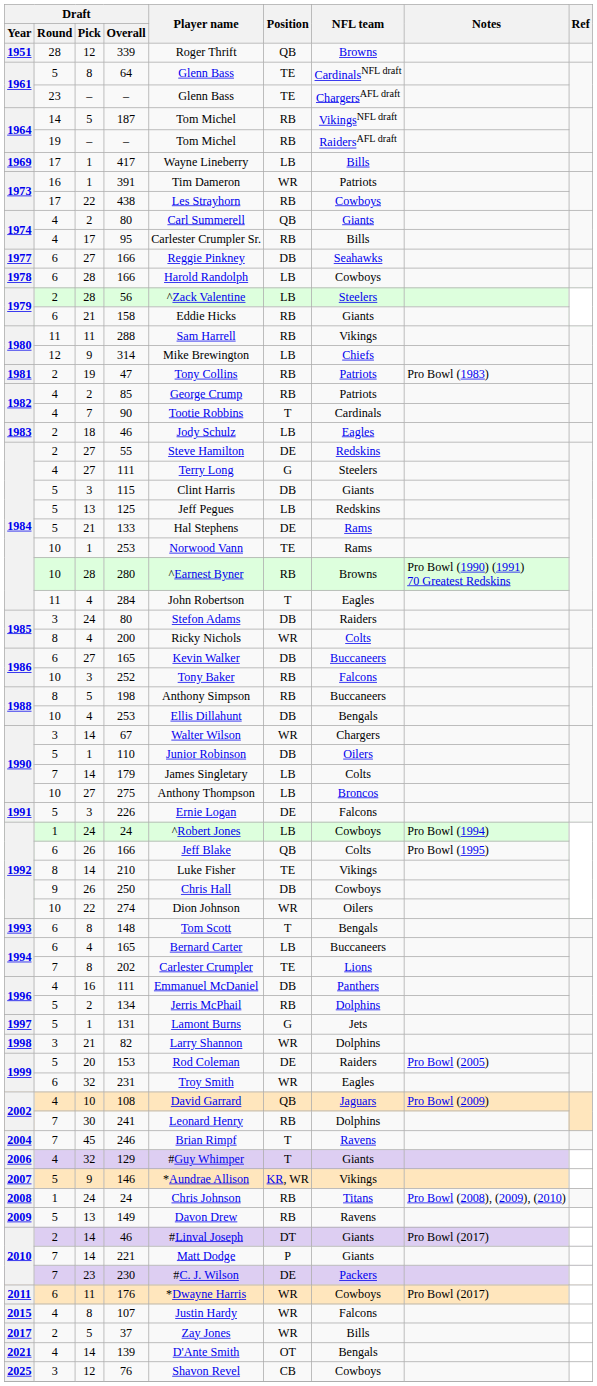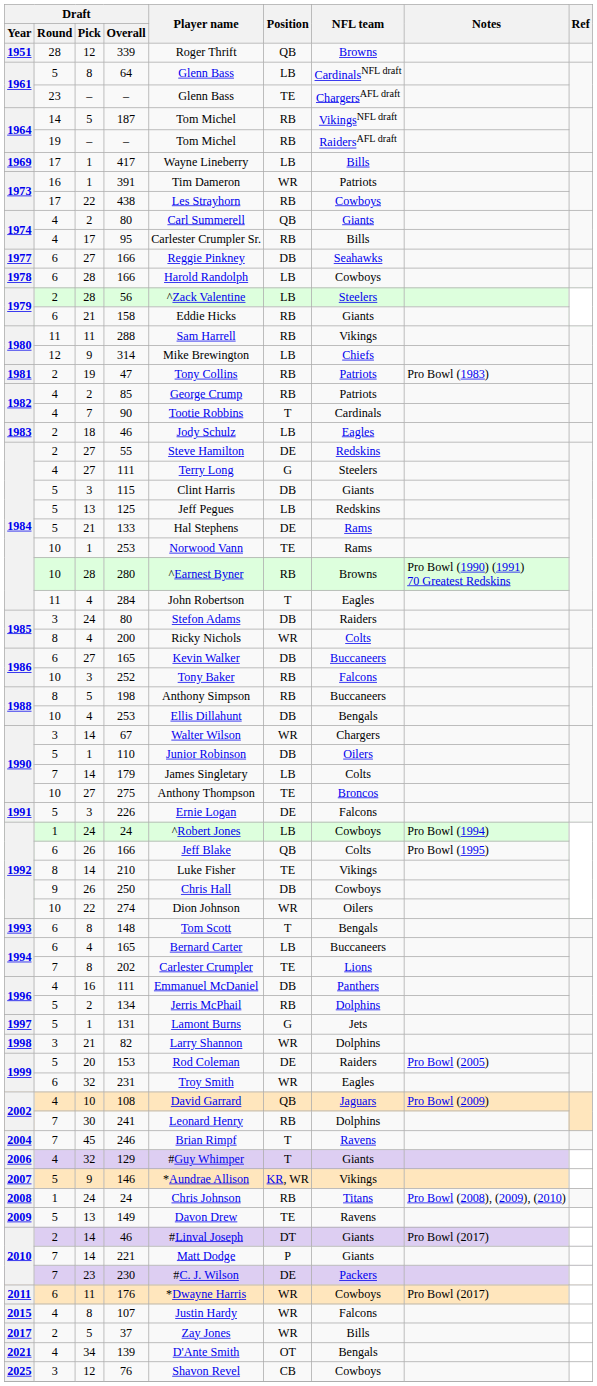 <table class="wikitable">
 <tr>
 <th colspan="4">Draft</th>
 <th rowspan="2">Player name</th>
 <th rowspan="2">Position</th>
 <th rowspan="2">NFL team</th>
 <th rowspan="2">Notes</th>
 <th rowspan="2">Ref</th>
 </tr>
 <tr>
 <th>Year</th>
 <th>Round</th>
 <th>Pick</th>
 <th>Overall</th>
 </tr>
 <tr>
 <th><a href='#'>1951</a></th>
 <td align="center">28</td>
 <td align="center">12</td>
 <td align="center">339</td>
 <td align="center">Roger Thrift</td>
 <td align="center">QB</td>
 <td align="center"><a href='#'>Browns</a></td>
 <td></td>
 <td align="center"></td>
 </tr>
 <tr>
 <th rowspan="2" align="center"><a href='#'>1961</a></th>
 <td align="center">5</td>
 <td align="center">8</td>
 <td align="center">64</td>
 <td align="center"><a href='#'>Glenn Bass</a></td>
-<td align="center">TE</td>
+<td align="center">LB</td>
 <td align="center"><a href='#'>Cardinals</a><sup>NFL draft</sup></td>
 <td></td>
 <td rowspan="2" align="center"></td>
 </tr>
 <tr>
 <td align="center">23</td>
 <td align="center">–</td>
 <td align="center">–</td>
 <td align="center">Glenn Bass</td>
 <td align="center">TE</td>
 <td align="center"><a href='#'>Chargers</a><sup>AFL draft</sup></td>
 <td></td>
 </tr>
 <tr>
 <th rowspan="2" align="center"><a href='#'>1964</a></th>
 <td align="center">14</td>
 <td align="center">5</td>
 <td align="center">187</td>
 <td align="center">Tom Michel</td>
 <td align="center">RB</td>
 <td align="center"><a href='#'>Vikings</a><sup>NFL draft</sup></td>
 <td></td>
 <td rowspan="2" align="center"></td>
 </tr>
 <tr>
 <td align="center">19</td>
 <td align="center">–</td>
 <td align="center">–</td>
 <td align="center">Tom Michel</td>
 <td align="center">RB</td>
 <td align="center"><a href='#'>Raiders</a><sup>AFL draft</sup></td>
 <td></td>
 </tr>
 <tr>
 <th><a href='#'>1969</a></th>
 <td align="center">17</td>
 <td align="center">1</td>
 <td align="center">417</td>
 <td align="center">Wayne Lineberry</td>
 <td align="center">LB</td>
 <td align="center"><a href='#'>Bills</a></td>
 <td></td>
 <td align="center"></td>
 </tr>
 <tr>
 <th rowspan="2" align="center"><a href='#'>1973</a></th>
 <td align="center">16</td>
 <td align="center">1</td>
 <td align="center">391</td>
 <td align="center">Tim Dameron</td>
 <td align="center">WR</td>
 <td align="center">Patriots</td>
 <td></td>
 <td rowspan="2" align="center"></td>
 </tr>
 <tr>
 <td align="center">17</td>
 <td align="center">22</td>
 <td align="center">438</td>
 <td align="center"><a href='#'>Les Strayhorn</a></td>
 <td align="center">RB</td>
 <td align="center"><a href='#'>Cowboys</a></td>
 <td></td>
 </tr>
 <tr>
 <th rowspan="2" align="center"><a href='#'>1974</a></th>
 <td align="center">4</td>
 <td align="center">2</td>
 <td align="center">80</td>
 <td align="center"><a href='#'>Carl Summerell</a></td>
 <td align="center">QB</td>
 <td align="center"><a href='#'>Giants</a></td>
 <td></td>
 <td rowspan="2" align="center"></td>
 </tr>
 <tr>
 <td align="center">4</td>
 <td align="center">17</td>
 <td align="center">95</td>
 <td align="center">Carlester Crumpler Sr.</td>
 <td align="center">RB</td>
 <td align="center">Bills</td>
 <td></td>
 </tr>
 <tr>
 <th><a href='#'>1977</a></th>
 <td align="center">6</td>
 <td align="center">27</td>
 <td align="center">166</td>
 <td align="center"><a href='#'>Reggie Pinkney</a></td>
 <td align="center">DB</td>
 <td align="center"><a href='#'>Seahawks</a></td>
 <td></td>
 <td align="center"></td>
 </tr>
 <tr>
 <th><a href='#'>1978</a></th>
 <td align="center">6</td>
 <td align="center">28</td>
 <td align="center">166</td>
 <td align="center"><a href='#'>Harold Randolph</a></td>
 <td align="center">LB</td>
 <td align="center">Cowboys</td>
 <td></td>
 <td align="center"></td>
 </tr>
 <tr bgcolor="#ddffdd">
 <th rowspan="2" align="center"><a href='#'>1979</a></th>
 <td align="center">2</td>
 <td align="center">28</td>
 <td align="center">56</td>
 <td align="center">^<a href='#'>Zack Valentine</a></td>
 <td align="center">LB</td>
 <td align="center"><a href='#'>Steelers</a></td>
 <td></td>
 <td bgcolor="#ffffff" rowspan="2" align="center"></td>
 </tr>
 <tr>
 <td align="center">6</td>
 <td align="center">21</td>
 <td align="center">158</td>
 <td align="center">Eddie Hicks</td>
 <td align="center">RB</td>
 <td align="center">Giants</td>
 <td></td>
 </tr>
 <tr>
 <th rowspan="2" align="center"><a href='#'>1980</a></th>
 <td align="center">11</td>
 <td align="center">11</td>
 <td align="center">288</td>
 <td align="center"><a href='#'>Sam Harrell</a></td>
 <td align="center">RB</td>
 <td align="center">Vikings</td>
 <td></td>
 <td rowspan="2" align="center"></td>
 </tr>
 <tr>
 <td align="center">12</td>
 <td align="center">9</td>
 <td align="center">314</td>
 <td align="center">Mike Brewington</td>
 <td align="center">LB</td>
 <td align="center"><a href='#'>Chiefs</a></td>
 <td></td>
 </tr>
 <tr>
 <th><a href='#'>1981</a></th>
 <td align="center">2</td>
 <td align="center">19</td>
 <td align="center">47</td>
 <td align="center"><a href='#'>Tony Collins</a></td>
 <td align="center">RB</td>
 <td align="center"><a href='#'>Patriots</a></td>
 <td>Pro Bowl (<a href='#'>1983</a>)</td>
 <td align="center"></td>
 </tr>
 <tr>
 <th rowspan="2" align="center"><a href='#'>1982</a></th>
 <td align="center">4</td>
 <td align="center">2</td>
 <td align="center">85</td>
 <td align="center"><a href='#'>George Crump</a></td>
 <td align="center">RB</td>
 <td align="center">Patriots</td>
 <td></td>
 <td rowspan="2" align="center"></td>
 </tr>
 <tr>
 <td align="center">4</td>
 <td align="center">7</td>
 <td align="center">90</td>
 <td align="center"><a href='#'>Tootie Robbins</a></td>
 <td align="center">T</td>
 <td align="center">Cardinals</td>
 <td></td>
 </tr>
 <tr>
 <th><a href='#'>1983</a></th>
 <td align="center">2</td>
 <td align="center">18</td>
 <td align="center">46</td>
 <td align="center"><a href='#'>Jody Schulz</a></td>
 <td align="center">LB</td>
 <td align="center"><a href='#'>Eagles</a></td>
 <td></td>
 <td align="center"></td>
 </tr>
 <tr>
 <th rowspan="8" align="center"><a href='#'>1984</a></th>
 <td align="center">2</td>
 <td align="center">27</td>
 <td align="center">55</td>
 <td align="center"><a href='#'>Steve Hamilton</a></td>
 <td align="center">DE</td>
 <td align="center"><a href='#'>Redskins</a></td>
 <td></td>
 <td rowspan="8" align="center"></td>
 </tr>
 <tr>
 <td align="center">4</td>
 <td align="center">27</td>
 <td align="center">111</td>
 <td align="center"><a href='#'>Terry Long</a></td>
 <td align="center">G</td>
 <td align="center">Steelers</td>
 <td></td>
 </tr>
 <tr>
 <td align="center">5</td>
 <td align="center">3</td>
 <td align="center">115</td>
 <td align="center">Clint Harris</td>
 <td align="center">DB</td>
 <td align="center">Giants</td>
 <td></td>
 </tr>
 <tr>
 <td align="center">5</td>
 <td align="center">13</td>
 <td align="center">125</td>
 <td align="center">Jeff Pegues</td>
 <td align="center">LB</td>
 <td align="center">Redskins</td>
 <td></td>
 </tr>
 <tr>
 <td align="center">5</td>
 <td align="center">21</td>
 <td align="center">133</td>
 <td align="center">Hal Stephens</td>
 <td align="center">DE</td>
 <td align="center"><a href='#'>Rams</a></td>
 <td></td>
 </tr>
 <tr>
 <td align="center">10</td>
 <td align="center">1</td>
 <td align="center">253</td>
 <td align="center"><a href='#'>Norwood Vann</a></td>
 <td align="center">TE</td>
 <td align="center">Rams</td>
 <td></td>
 </tr>
 <tr bgcolor="#ddffdd">
 <td align="center">10</td>
 <td align="center">28</td>
 <td align="center">280</td>
 <td align="center">^<a href='#'>Earnest Byner</a></td>
 <td align="center">RB</td>
 <td align="center">Browns</td>
 <td>Pro Bowl (<a href='#'>1990</a>) (<a href='#'>1991</a>)<br><a href='#'>70 Greatest Redskins</a></td>
 </tr>
 <tr>
 <td align="center">11</td>
 <td align="center">4</td>
 <td align="center">284</td>
 <td align="center">John Robertson</td>
 <td align="center">T</td>
 <td align="center">Eagles</td>
 <td></td>
 </tr>
 <tr>
 <th rowspan="2" align="center"><a href='#'>1985</a></th>
 <td align="center">3</td>
 <td align="center">24</td>
 <td align="center">80</td>
 <td align="center"><a href='#'>Stefon Adams</a></td>
 <td align="center">DB</td>
 <td align="center">Raiders</td>
 <td></td>
 <td rowspan="2" align="center"></td>
 </tr>
 <tr>
 <td align="center">8</td>
 <td align="center">4</td>
 <td align="center">200</td>
 <td align="center">Ricky Nichols</td>
 <td align="center">WR</td>
 <td align="center"><a href='#'>Colts</a></td>
 <td></td>
 </tr>
 <tr>
 <th rowspan="2" align="center"><a href='#'>1986</a></th>
 <td align="center">6</td>
 <td align="center">27</td>
 <td align="center">165</td>
 <td align="center"><a href='#'>Kevin Walker</a></td>
 <td align="center">DB</td>
 <td align="center"><a href='#'>Buccaneers</a></td>
 <td></td>
 <td rowspan="2" align="center"></td>
 </tr>
 <tr>
 <td align="center">10</td>
 <td align="center">3</td>
 <td align="center">252</td>
 <td align="center"><a href='#'>Tony Baker</a></td>
 <td align="center">RB</td>
 <td align="center"><a href='#'>Falcons</a></td>
 <td></td>
 </tr>
 <tr>
 <th rowspan="2" align="center"><a href='#'>1988</a></th>
 <td align="center">8</td>
 <td align="center">5</td>
 <td align="center">198</td>
 <td align="center">Anthony Simpson</td>
 <td align="center">RB</td>
 <td align="center">Buccaneers</td>
 <td></td>
 <td rowspan="2" align="center"></td>
 </tr>
 <tr>
 <td align="center">10</td>
 <td align="center">4</td>
 <td align="center">253</td>
 <td align="center"><a href='#'>Ellis Dillahunt</a></td>
 <td align="center">DB</td>
 <td align="center">Bengals</td>
 <td></td>
 </tr>
 <tr>
 <th rowspan="4" align="center"><a href='#'>1990</a></th>
 <td align="center">3</td>
 <td align="center">14</td>
 <td align="center">67</td>
 <td align="center"><a href='#'>Walter Wilson</a></td>
 <td align="center">WR</td>
 <td align="center">Chargers</td>
 <td></td>
 <td rowspan="4" align="center"></td>
 </tr>
 <tr>
 <td align="center">5</td>
 <td align="center">1</td>
 <td align="center">110</td>
 <td align="center"><a href='#'>Junior Robinson</a></td>
 <td align="center">DB</td>
 <td align="center"><a href='#'>Oilers</a></td>
 <td></td>
 </tr>
 <tr>
 <td align="center">7</td>
 <td align="center">14</td>
 <td align="center">179</td>
 <td align="center">James Singletary</td>
 <td align="center">LB</td>
 <td align="center">Colts</td>
 <td></td>
 </tr>
 <tr>
 <td align="center">10</td>
 <td align="center">27</td>
 <td align="center">275</td>
 <td align="center">Anthony Thompson</td>
-<td align="center">LB</td>
+<td align="center">TE</td>
 <td align="center"><a href='#'>Broncos</a></td>
 <td></td>
 </tr>
 <tr>
 <th><a href='#'>1991</a></th>
 <td align="center">5</td>
 <td align="center">3</td>
 <td align="center">226</td>
 <td align="center"><a href='#'>Ernie Logan</a></td>
 <td align="center">DE</td>
 <td align="center">Falcons</td>
 <td></td>
 <td align="center"></td>
 </tr>
 <tr bgcolor="#ddffdd">
 <th rowspan="5" align="center"><a href='#'>1992</a></th>
 <td align="center">1</td>
 <td align="center">24</td>
 <td align="center">24</td>
 <td align="center">^<a href='#'>Robert Jones</a></td>
 <td align="center">LB</td>
 <td align="center">Cowboys</td>
 <td>Pro Bowl (<a href='#'>1994</a>)</td>
 <td bgcolor="#ffffff" rowspan="5" align="center"></td>
 </tr>
 <tr>
 <td align="center">6</td>
 <td align="center">26</td>
 <td align="center">166</td>
 <td align="center"><a href='#'>Jeff Blake</a></td>
 <td align="center">QB</td>
 <td align="center">Colts</td>
 <td>Pro Bowl (<a href='#'>1995</a>)</td>
 </tr>
 <tr>
 <td align="center">8</td>
 <td align="center">14</td>
 <td align="center">210</td>
 <td align="center">Luke Fisher</td>
 <td align="center">TE</td>
 <td align="center">Vikings</td>
 <td></td>
 </tr>
 <tr>
 <td align="center">9</td>
 <td align="center">26</td>
 <td align="center">250</td>
 <td align="center"><a href='#'>Chris Hall</a></td>
 <td align="center">DB</td>
 <td align="center">Cowboys</td>
 <td></td>
 </tr>
 <tr>
 <td align="center">10</td>
 <td align="center">22</td>
 <td align="center">274</td>
 <td align="center">Dion Johnson</td>
 <td align="center">WR</td>
 <td align="center">Oilers</td>
 <td></td>
 </tr>
 <tr>
 <th><a href='#'>1993</a></th>
 <td align="center">6</td>
 <td align="center">8</td>
 <td align="center">148</td>
 <td align="center"><a href='#'>Tom Scott</a></td>
 <td align="center">T</td>
 <td align="center">Bengals</td>
 <td></td>
 <td align="center"></td>
 </tr>
 <tr>
 <th rowspan="2" align="center"><a href='#'>1994</a></th>
 <td align="center">6</td>
 <td align="center">4</td>
 <td align="center">165</td>
 <td align="center"><a href='#'>Bernard Carter</a></td>
 <td align="center">LB</td>
 <td align="center">Buccaneers</td>
 <td></td>
 <td rowspan="2" align="center"></td>
 </tr>
 <tr>
 <td align="center">7</td>
 <td align="center">8</td>
 <td align="center">202</td>
 <td align="center"><a href='#'>Carlester Crumpler</a></td>
 <td align="center">TE</td>
 <td align="center"><a href='#'>Lions</a></td>
 <td></td>
 </tr>
 <tr>
 <th rowspan="2" align="center"><a href='#'>1996</a></th>
 <td align="center">4</td>
 <td align="center">16</td>
 <td align="center">111</td>
 <td align="center"><a href='#'>Emmanuel McDaniel</a></td>
 <td align="center">DB</td>
 <td align="center"><a href='#'>Panthers</a></td>
 <td></td>
 <td rowspan="2" align="center"></td>
 </tr>
 <tr>
 <td align="center">5</td>
 <td align="center">2</td>
 <td align="center">134</td>
 <td align="center"><a href='#'>Jerris McPhail</a></td>
 <td align="center">RB</td>
 <td align="center"><a href='#'>Dolphins</a></td>
 <td></td>
 </tr>
 <tr>
 <th><a href='#'>1997</a></th>
 <td align="center">5</td>
 <td align="center">1</td>
 <td align="center">131</td>
 <td align="center"><a href='#'>Lamont Burns</a></td>
 <td align="center">G</td>
 <td align="center">Jets</td>
 <td></td>
 <td align="center"></td>
 </tr>
 <tr>
 <th><a href='#'>1998</a></th>
 <td align="center">3</td>
 <td align="center">21</td>
 <td align="center">82</td>
 <td align="center"><a href='#'>Larry Shannon</a></td>
 <td align="center">WR</td>
 <td align="center">Dolphins</td>
 <td></td>
 <td align="center"></td>
 </tr>
 <tr>
 <th rowspan="2" align="center"><a href='#'>1999</a></th>
 <td align="center">5</td>
 <td align="center">20</td>
 <td align="center">153</td>
 <td align="center"><a href='#'>Rod Coleman</a></td>
 <td align="center">DE</td>
 <td align="center">Raiders</td>
 <td><a href='#'>Pro Bowl</a> (<a href='#'>2005</a>)</td>
 <td rowspan="2" align="center"></td>
 </tr>
 <tr>
 <td align="center">6</td>
 <td align="center">32</td>
 <td align="center">231</td>
 <td align="center"><a href='#'>Troy Smith</a></td>
 <td align="center">WR</td>
 <td align="center">Eagles</td>
 <td></td>
 </tr>
 <tr bgcolor="#FFE6BD">
 <th rowspan="2" align="center"><a href='#'>2002</a></th>
 <td align="center">4</td>
 <td align="center">10</td>
 <td align="center">108</td>
 <td align="center"><a href='#'>David Garrard</a></td>
 <td align="center">QB</td>
 <td align="center"><a href='#'>Jaguars</a></td>
 <td><a href='#'>Pro Bowl</a> (<a href='#'>2009</a>)</td>
 <td bgcolor="#FFE6BD" rowspan="2" align="center"></td>
 </tr>
 <tr>
 <td align="center">7</td>
 <td align="center">30</td>
 <td align="center">241</td>
 <td align="center"><a href='#'>Leonard Henry</a></td>
 <td align="center">RB</td>
 <td align="center">Dolphins</td>
 <td></td>
 </tr>
 <tr>
 <th><a href='#'>2004</a></th>
 <td align="center">7</td>
 <td align="center">45</td>
 <td align="center">246</td>
 <td align="center"><a href='#'>Brian Rimpf</a></td>
 <td align="center">T</td>
 <td align="center"><a href='#'>Ravens</a></td>
 <td></td>
 <td align="center"></td>
 </tr>
 <tr bgcolor="#ddcef2">
 <th><a href='#'>2006</a></th>
 <td align="center">4</td>
 <td align="center">32</td>
 <td align="center">129</td>
 <td align="center">#<a href='#'>Guy Whimper</a></td>
 <td align="center">T</td>
 <td align="center">Giants</td>
 <td></td>
 <td bgcolor="#ffffff" align="center"></td>
 </tr>
 <tr bgcolor="#FFE6BD">
 <th><a href='#'>2007</a></th>
 <td align="center">5</td>
 <td align="center">9</td>
 <td align="center">146</td>
 <td align="center">*<a href='#'>Aundrae Allison</a></td>
 <td align="center"><a href='#'>KR</a>, WR</td>
 <td align="center">Vikings</td>
 <td></td>
 <td bgcolor="#ffffff" align="center"></td>
 </tr>
 <tr>
 <th><a href='#'>2008</a></th>
 <td align="center">1</td>
 <td align="center">24</td>
 <td align="center">24</td>
 <td align="center"><a href='#'>Chris Johnson</a></td>
 <td align="center">RB</td>
 <td align="center"><a href='#'>Titans</a></td>
 <td><a href='#'>Pro Bowl</a> (<a href='#'>2008</a>), (<a href='#'>2009</a>), (<a href='#'>2010</a>)</td>
 <td align="center"></td>
 </tr>
 <tr>
 <th><a href='#'>2009</a></th>
 <td align="center">5</td>
 <td align="center">13</td>
 <td align="center">149</td>
 <td align="center"><a href='#'>Davon Drew</a></td>
-<td align="center">RB</td>
+<td align="center">TE</td>
 <td align="center">Ravens</td>
 <td></td>
 <td bgcolor="#ffffff" align="center"></td>
 </tr>
 <tr bgcolor="#ddcef2">
 <th rowspan="3"><a href='#'>2010</a></th>
 <td align="center">2</td>
 <td align="center">14</td>
 <td align="center">46</td>
 <td align="center">#<a href='#'>Linval Joseph</a></td>
 <td align="center">DT</td>
 <td align="center">Giants</td>
 <td>Pro Bowl (2017)</td>
 <td bgcolor="#ffffff" align="center"></td>
 </tr>
 <tr>
 <td align="center">7</td>
 <td align="center">14</td>
 <td align="center">221</td>
 <td align="center"><a href='#'>Matt Dodge</a></td>
 <td align="center">P</td>
 <td align="center">Giants</td>
 <td></td>
 <td bgcolor="#ffffff" align="center"></td>
 </tr>
 <tr bgcolor="#ddcef2">
 <td align="center">7</td>
 <td align="center">23</td>
 <td align="center">230</td>
 <td align="center">#<a href='#'>C. J. Wilson</a></td>
 <td align="center">DE</td>
 <td align="center"><a href='#'>Packers</a></td>
 <td></td>
 <td bgcolor="#ffffff" align="center"></td>
 </tr>
 <tr bgcolor="#FFE6BD">
 <th><a href='#'>2011</a></th>
 <td align="center">6</td>
 <td align="center">11</td>
 <td align="center">176</td>
 <td align="center">*<a href='#'>Dwayne Harris</a></td>
 <td align="center">WR</td>
 <td align="center">Cowboys</td>
 <td>Pro Bowl (2017)</td>
 <td bgcolor="#ffffff" align="center"></td>
 </tr>
 <tr>
 <th><a href='#'>2015</a></th>
 <td align="center">4</td>
 <td align="center">8</td>
 <td align="center">107</td>
 <td align="center"><a href='#'>Justin Hardy</a></td>
 <td align="center">WR</td>
 <td align="center">Falcons</td>
 <td></td>
 <td bgcolor="#ffffff" align="center"></td>
 </tr>
 <tr>
 <th><a href='#'>2017</a></th>
 <td align="center">2</td>
 <td align="center">5</td>
 <td align="center">37</td>
 <td align="center"><a href='#'>Zay Jones</a></td>
 <td align="center">WR</td>
 <td align="center">Bills</td>
 <td></td>
 <td bgcolor="#ffffff" align="center"></td>
 </tr>
 <tr>
 <th><a href='#'>2021</a></th>
 <td align="center">4</td>
-<td align="center">14</td>
+<td align="center">34</td>
 <td align="center">139</td>
 <td align="center"><a href='#'>D'Ante Smith</a></td>
 <td align="center">OT</td>
 <td align="center">Bengals</td>
 <td></td>
 <td bgcolor="#ffffff" align="center"></td>
 </tr>
 <tr>
 <th><a href='#'>2025</a></th>
 <td align="center">3</td>
 <td align="center">12</td>
 <td align="center">76</td>
 <td align="center"><a href='#'>Shavon Revel</a></td>
 <td align="center">CB</td>
 <td align="center">Cowboys</td>
 <td></td>
 <td bgcolor="#ffffff" align="center"></td>
 </tr>
 <tr>
 </tr>
 </table>
